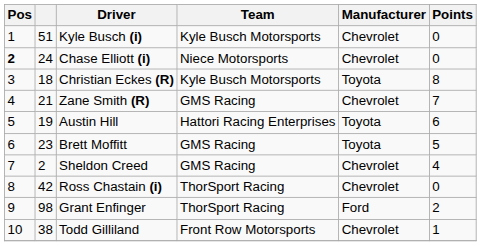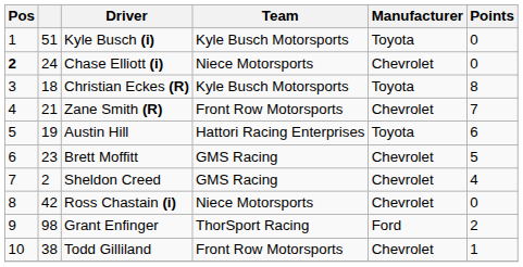 <table class="wikitable" style="font-size:98%">
 <tr>
 <th>Pos</th>
 <th></th>
 <th>Driver</th>
 <th>Team</th>
 <th>Manufacturer</th>
 <th>Points</th>
 </tr>
 <tr>
 <td>1</td>
 <td>51</td>
 <td>Kyle Busch <strong>(i)</strong></td>
 <td>Kyle Busch Motorsports</td>
-<td>Chevrolet</td>
+<td>Toyota</td>
 <td>0</td>
 </tr>
 <tr>
 <td><strong>2</strong></td>
 <td>24</td>
 <td>Chase Elliott <strong>(i)</strong></td>
 <td>Niece Motorsports</td>
 <td>Chevrolet</td>
 <td>0</td>
 </tr>
 <tr>
 <td>3</td>
 <td>18</td>
 <td>Christian Eckes <strong>(R)</strong></td>
 <td>Kyle Busch Motorsports</td>
 <td>Toyota</td>
 <td>8</td>
 </tr>
 <tr>
 <td>4</td>
 <td>21</td>
 <td>Zane Smith <strong>(R)</strong></td>
-<td>GMS Racing</td>
+<td>Front Row Motorsports</td>
 <td>Chevrolet</td>
 <td>7</td>
 </tr>
 <tr>
 <td>5</td>
 <td>19</td>
 <td>Austin Hill</td>
 <td>Hattori Racing Enterprises</td>
 <td>Toyota</td>
 <td>6</td>
 </tr>
 <tr>
 <td>6</td>
 <td>23</td>
 <td>Brett Moffitt</td>
 <td>GMS Racing</td>
-<td>Toyota</td>
+<td>Chevrolet</td>
 <td>5</td>
 </tr>
 <tr>
 <td>7</td>
 <td>2</td>
 <td>Sheldon Creed</td>
 <td>GMS Racing</td>
 <td>Chevrolet</td>
 <td>4</td>
 </tr>
 <tr>
 <td>8</td>
 <td>42</td>
 <td>Ross Chastain <strong>(i)</strong></td>
-<td>ThorSport Racing</td>
+<td>Niece Motorsports</td>
 <td>Chevrolet</td>
 <td>0</td>
 </tr>
 <tr>
 <td>9</td>
 <td>98</td>
 <td>Grant Enfinger</td>
 <td>ThorSport Racing</td>
 <td>Ford</td>
 <td>2</td>
 </tr>
 <tr>
 <td>10</td>
 <td>38</td>
 <td>Todd Gilliland</td>
 <td>Front Row Motorsports</td>
 <td>Chevrolet</td>
 <td>1</td>
 </tr>
 <tr>
 </tr>
 </table>
